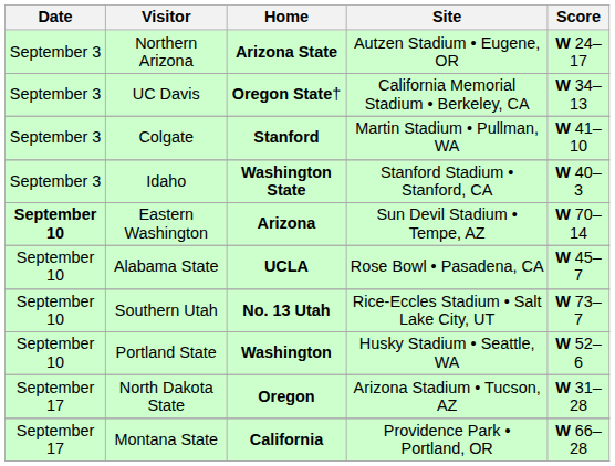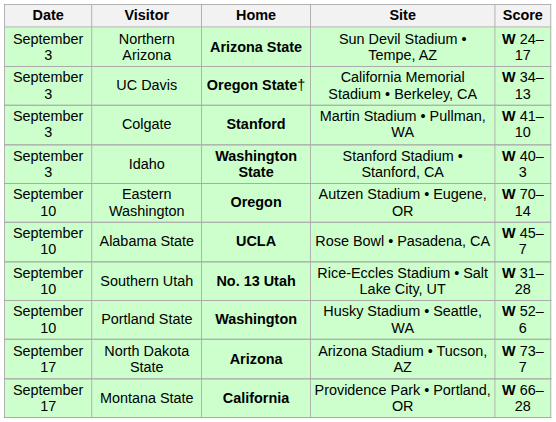 <table class="wikitable" style="text-align:center">
 <tr>
 <th>Date</th>
 <th>Visitor</th>
 <th>Home</th>
 <th>Site</th>
 <th>Score</th>
 </tr>
 <tr style="background:#ccffcc;">
 <td>September 3</td>
 <td>Northern Arizona</td>
 <td><strong>Arizona State</strong></td>
-<td>Autzen Stadium • Eugene, OR</td>
+<td>Sun Devil Stadium • Tempe, AZ</td>
 <td><strong>W</strong> 24–17</td>
 </tr>
 <tr>
 </tr>
 <tr style="background:#ccffcc;">
 <td>September 3</td>
 <td>UC Davis</td>
 <td><strong>Oregon State</strong>†</td>
 <td>California Memorial Stadium • Berkeley, CA</td>
 <td><strong>W</strong> 34–13</td>
 </tr>
 <tr>
 </tr>
 <tr style="background:#ccffcc;">
 <td>September 3</td>
 <td>Colgate</td>
 <td><strong>Stanford</strong></td>
 <td>Martin Stadium • Pullman, WA</td>
 <td><strong>W</strong> 41–10</td>
 </tr>
 <tr>
 </tr>
 <tr style="background:#ccffcc;">
 <td>September 3</td>
 <td>Idaho</td>
 <td><strong>Washington State</strong></td>
 <td>Stanford Stadium • Stanford, CA</td>
 <td><strong>W</strong> 40–3</td>
 </tr>
 <tr>
 </tr>
 <tr style="background:#ccffcc;">
-<td><strong>September 10</strong></td>
+<td>September 10</td>
 <td>Eastern Washington</td>
-<td><strong>Arizona</strong></td>
-<td>Sun Devil Stadium • Tempe, AZ</td>
+<td><strong>Oregon</strong></td>
+<td>Autzen Stadium • Eugene, OR</td>
 <td><strong>W</strong> 70–14</td>
 </tr>
 <tr>
 </tr>
 <tr style="background:#ccffcc;">
 <td>September 10</td>
 <td>Alabama State</td>
 <td><strong>UCLA</strong></td>
 <td>Rose Bowl • Pasadena, CA</td>
 <td><strong>W</strong> 45–7</td>
 </tr>
 <tr>
 </tr>
 <tr style="background:#ccffcc;">
 <td>September 10</td>
 <td>Southern Utah</td>
 <td><strong>No. 13 Utah</strong></td>
 <td>Rice-Eccles Stadium • Salt Lake City, UT</td>
-<td><strong>W</strong> 73–7</td>
+<td><strong>W</strong> 31–28</td>
 </tr>
 <tr>
 </tr>
 <tr style="background:#ccffcc;">
 <td>September 10</td>
 <td>Portland State</td>
 <td><strong>Washington</strong></td>
 <td>Husky Stadium • Seattle, WA</td>
 <td><strong>W</strong> 52–6</td>
 </tr>
 <tr>
 </tr>
 <tr style="background:#ccffcc;">
 <td>September 17</td>
 <td>North Dakota State</td>
-<td><strong>Oregon</strong></td>
+<td><strong>Arizona</strong></td>
 <td>Arizona Stadium • Tucson, AZ</td>
-<td><strong>W</strong> 31–28</td>
+<td><strong>W</strong> 73–7</td>
 </tr>
 <tr>
 </tr>
 <tr style="background:#ccffcc;">
 <td>September 17</td>
 <td>Montana State</td>
 <td><strong>California</strong></td>
 <td>Providence Park • Portland, OR</td>
 <td><strong>W</strong> 66–28</td>
 </tr>
 <tr>
 </tr>
 </table>
